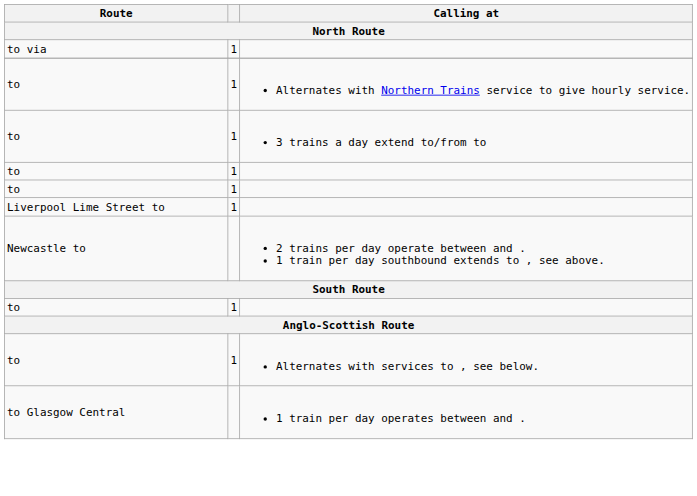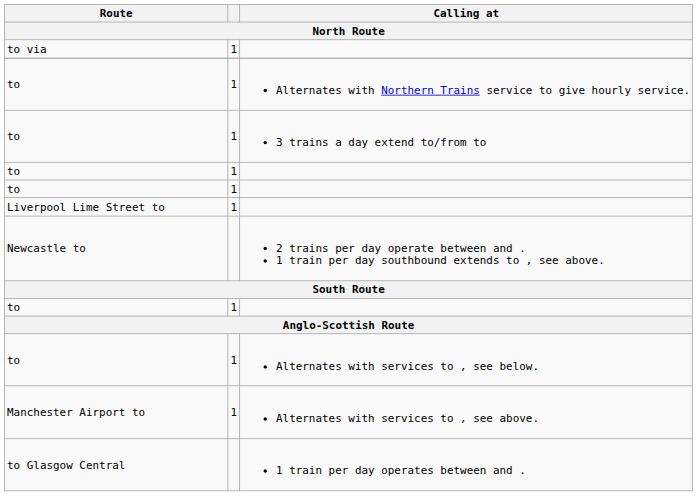 <table class="wikitable">
 <tr>
 <th width="260">Route</th>
 <th></th>
 <th>Calling at</th>
 </tr>
 <tr>
 <th colspan="3">North Route</th>
 </tr>
 <tr>
 <td> to  via </td>
 <td>1</td>
 <td></td>
 </tr>
 <tr>
 </tr>
 <tr>
 <td> to </td>
 <td>1</td>
 <td><br><ul><li>Alternates with <a href='#'>Northern Trains</a> service to give hourly service.</li></ul></td>
 </tr>
 <tr>
 <td> to </td>
 <td>1</td>
 <td><br><ul><li>3 trains a day extend to/from  to </li></ul></td>
 </tr>
 <tr>
 <td> to </td>
 <td>1</td>
 <td></td>
 </tr>
 <tr>
 <td> to </td>
 <td>1</td>
 <td></td>
 </tr>
 <tr>
 <td>Liverpool Lime Street to </td>
 <td>1</td>
 <td></td>
 </tr>
 <tr>
 <td>Newcastle to </td>
 <td></td>
 <td><br><ul><li>2 trains per day operate between  and .</li><li>1 train per day southbound extends to , see above.</li></ul></td>
 </tr>
 <tr>
 <th colspan="3">South Route</th>
 </tr>
 <tr>
 <td> to </td>
 <td>1</td>
 <td></td>
 </tr>
 <tr>
 <th colspan="3">Anglo-Scottish Route</th>
 </tr>
 <tr>
 <td> to </td>
 <td>1</td>
 <td><br><ul><li>Alternates with services to , see below.</li></ul></td>
 </tr>
 <tr>
+<td>Manchester Airport to </td>
+<td>1</td>
+<td><br><ul><li>Alternates with services to , see above.</li></ul></td>
+</tr>
+<tr>
 <td> to Glasgow Central</td>
 <td></td>
 <td><br><ul><li>1 train per day operates between  and .</li></ul></td>
 </tr>
 </table>
